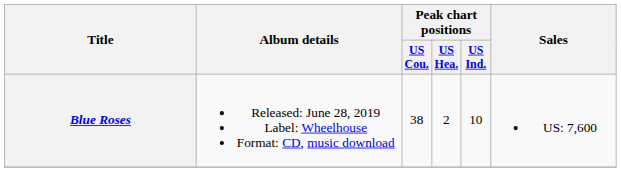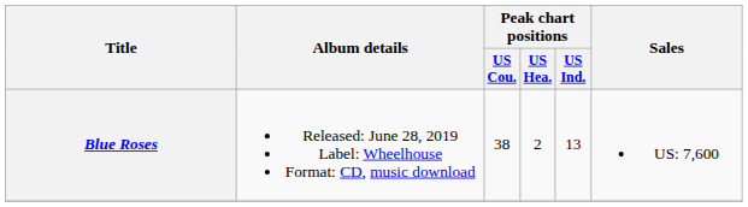 <table class="wikitable plainrowheaders" style="text-align:center;" border="1">
 <tr>
 <th scope="col" rowspan="2" style="width:14em;">Title</th>
 <th scope="col" rowspan="2" style="width:15em;">Album details</th>
 <th scope="col" colspan="3">Peak chart<br>positions</th>
 <th scope="col" rowspan="2" style="width:9em;">Sales</th>
 </tr>
 <tr>
 <th scope="col" style="width:2em;font-size:90%;"><a href='#'>US<br>Cou.</a><br></th>
 <th scope="col" style="width:2em;font-size:90%;"><a href='#'>US<br>Hea.</a><br></th>
 <th scope="col" style="width:2em;font-size:90%;"><a href='#'>US<br>Ind.</a><br></th>
 </tr>
 <tr>
 <th scope="row"><em><a href='#'>Blue Roses</a></em></th>
 <td><br><ul><li>Released: June 28, 2019</li><li>Label: <a href='#'>Wheelhouse</a></li><li>Format: <a href='#'>CD</a>, <a href='#'>music download</a></li></ul></td>
 <td>38</td>
 <td>2</td>
-<td>10</td>
+<td>13</td>
 <td><br><ul><li>US: 7,600</li></ul></td>
 </tr>
 <tr>
 </tr>
 </table>
